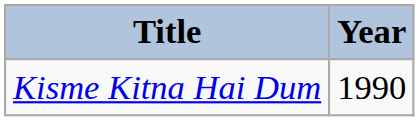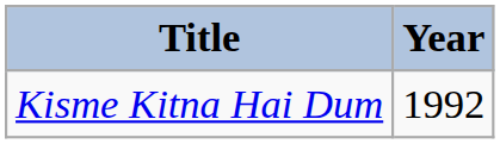 <table class="wikitable" style="font-size:100%">
 <tr style="text-align:center;">
 <th style="background:#B0C4DE;">Title</th>
 <th style="background:#B0C4DE;">Year</th>
 </tr>
 <tr>
 <td><em><a href='#'>Kisme Kitna Hai Dum</a></em></td>
-<td>1990</td>
+<td>1992</td>
 </tr>
 </table>
